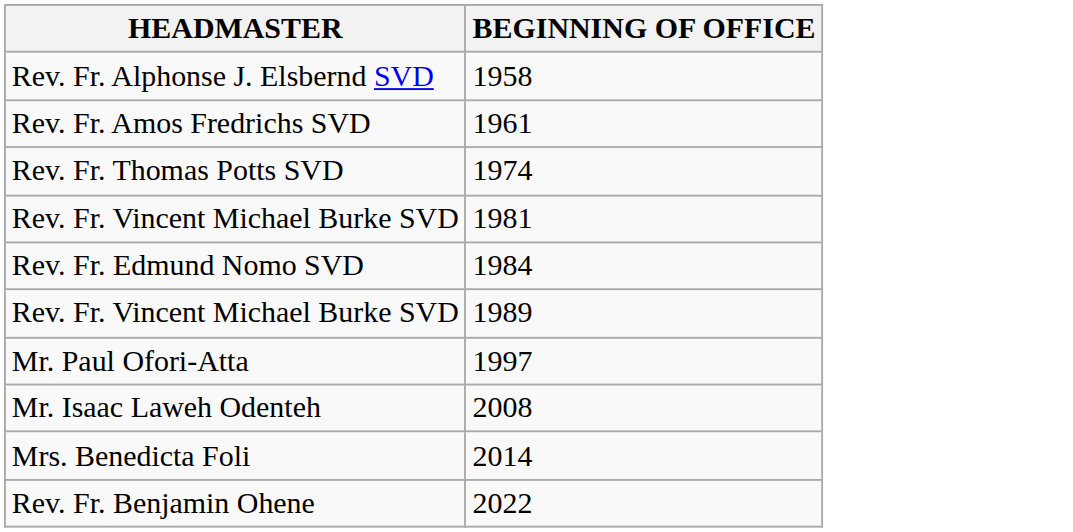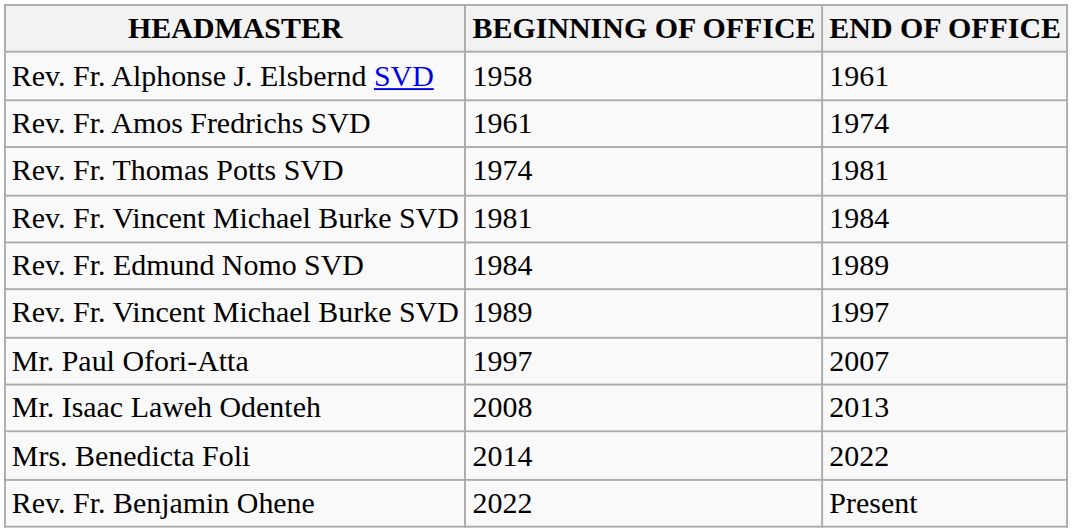 <table class="wikitable">
 <tr>
 <th>HEADMASTER</th>
 <th>BEGINNING OF OFFICE</th>
+<th>END OF OFFICE</th>
 </tr>
 <tr>
 <td>Rev. Fr. Alphonse J. Elsbernd <a href='#'>SVD</a></td>
 <td>1958</td>
+<td>1961</td>
 </tr>
 <tr>
 <td>Rev. Fr. Amos Fredrichs SVD</td>
 <td>1961</td>
+<td>1974</td>
 </tr>
 <tr>
 <td>Rev. Fr. Thomas Potts SVD</td>
 <td>1974</td>
+<td>1981</td>
 </tr>
 <tr>
 <td>Rev. Fr. Vincent Michael Burke SVD</td>
 <td>1981</td>
+<td>1984</td>
 </tr>
 <tr>
 <td>Rev. Fr. Edmund Nomo SVD</td>
 <td>1984</td>
+<td>1989</td>
 </tr>
 <tr>
 <td>Rev. Fr. Vincent Michael Burke SVD</td>
 <td>1989</td>
+<td>1997</td>
 </tr>
 <tr>
 <td>Mr. Paul Ofori-Atta</td>
 <td>1997</td>
+<td>2007</td>
 </tr>
 <tr>
 <td>Mr. Isaac Laweh Odenteh</td>
 <td>2008</td>
+<td>2013</td>
 </tr>
 <tr>
 <td>Mrs. Benedicta Foli</td>
 <td>2014</td>
+<td>2022</td>
 </tr>
 <tr>
 <td>Rev. Fr. Benjamin Ohene</td>
 <td>2022</td>
+<td>Present</td>
 </tr>
 </table>
